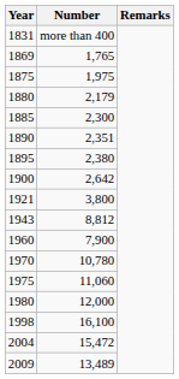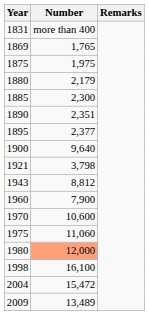 <table class="wikitable">
 <tr>
 <th>Year</th>
 <th>Number</th>
 <th>Remarks</th>
 </tr>
 <tr>
 <td>1831</td>
 <td align="right">more than 400</td>
 </tr>
 <tr>
 <td>1869</td>
 <td align="right">1,765</td>
 </tr>
 <tr>
 <td>1875</td>
 <td align="right">1,975</td>
 </tr>
 <tr>
 <td>1880</td>
 <td align="right">2,179</td>
 </tr>
 <tr>
 <td>1885</td>
 <td align="right">2,300</td>
 </tr>
 <tr>
 <td>1890</td>
 <td align="right">2,351</td>
 </tr>
 <tr>
 <td>1895</td>
-<td align="right">2,380</td>
+<td align="right">2,377</td>
 </tr>
 <tr>
 <td>1900</td>
-<td align="right">2,642</td>
+<td align="right">9,640</td>
 </tr>
 <tr>
 <td>1921</td>
-<td align="right">3,800</td>
+<td align="right">3,798</td>
 </tr>
 <tr>
 <td>1943</td>
 <td align="right">8,812</td>
 </tr>
 <tr>
 <td>1960</td>
 <td align="right">7,900</td>
 </tr>
 <tr>
 <td>1970</td>
-<td align="right">10,780</td>
+<td align="right">10,600</td>
 </tr>
 <tr>
 <td>1975</td>
 <td align="right">11,060</td>
 </tr>
 <tr>
 <td>1980</td>
-<td align="right">12,000</td>
+<td align="right" style="background: lightsalmon;">12,000</td>
 </tr>
 <tr>
 <td>1998</td>
 <td align="right">16,100</td>
 </tr>
 <tr>
 <td>2004</td>
 <td align="right">15,472</td>
 </tr>
 <tr>
 <td>2009</td>
 <td align="right">13,489</td>
 </tr>
 </table>
